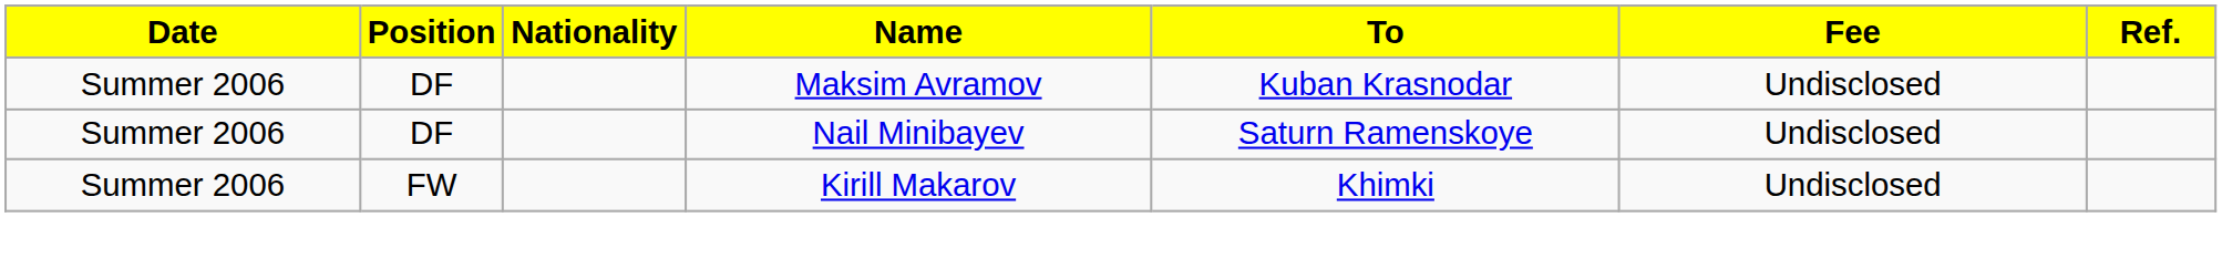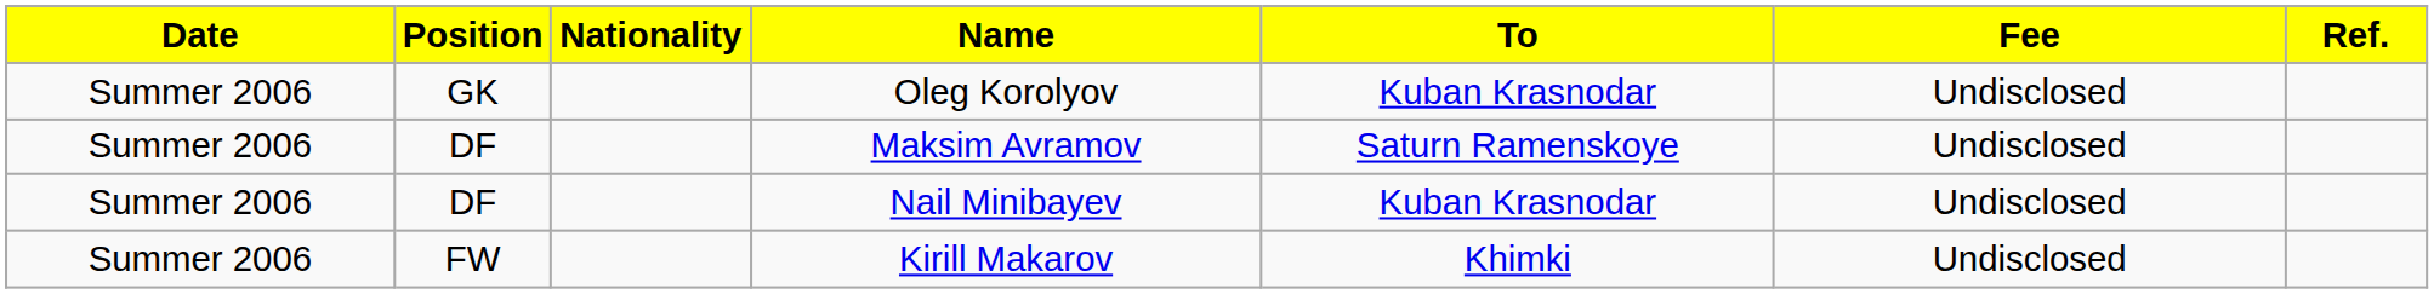 <table class="wikitable"  style="text-align:center; font-size:90%; ">
 <tr>
 <th style="background:#FFFF00; color:black; width:150px;">Date</th>
 <th style="background:#FFFF00; color:black; width:50px;">Position</th>
 <th style="background:#FFFF00; color:black; width:50px;">Nationality</th>
 <th style="background:#FFFF00; color:black; width:200px;">Name</th>
 <th style="background:#FFFF00; color:black; width:200px;">To</th>
 <th style="background:#FFFF00; color:black; width:200px;">Fee</th>
 <th style="background:#FFFF00; color:black; width:50px;">Ref.</th>
 </tr>
 <tr>
 <td>Summer 2006</td>
-<td>DF</td>
+<td>GK</td>
 <td></td>
-<td><a href='#'>Maksim Avramov</a></td>
+<td>Oleg Korolyov</td>
 <td><a href='#'>Kuban Krasnodar</a></td>
 <td>Undisclosed</td>
 <td></td>
 </tr>
 <tr>
 <td>Summer 2006</td>
 <td>DF</td>
 <td></td>
+<td><a href='#'>Maksim Avramov</a></td>
+<td><a href='#'>Saturn Ramenskoye</a></td>
+<td>Undisclosed</td>
+<td></td>
+</tr>
+<tr>
+<td>Summer 2006</td>
+<td>DF</td>
+<td></td>
 <td><a href='#'>Nail Minibayev</a></td>
-<td><a href='#'>Saturn Ramenskoye</a></td>
+<td><a href='#'>Kuban Krasnodar</a></td>
 <td>Undisclosed</td>
 <td></td>
 </tr>
 <tr>
 <td>Summer 2006</td>
 <td>FW</td>
 <td></td>
 <td><a href='#'>Kirill Makarov</a></td>
 <td><a href='#'>Khimki</a></td>
 <td>Undisclosed</td>
 <td></td>
 </tr>
 </table>
